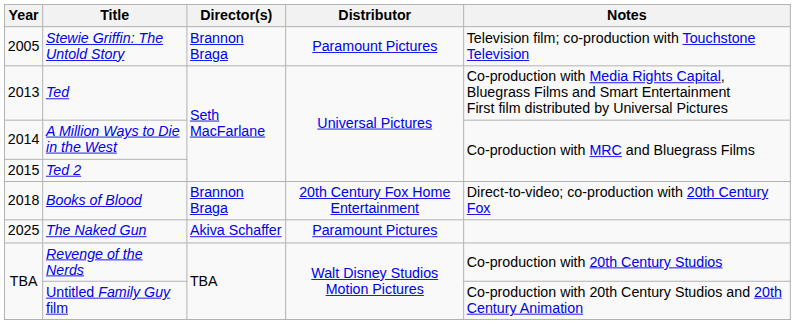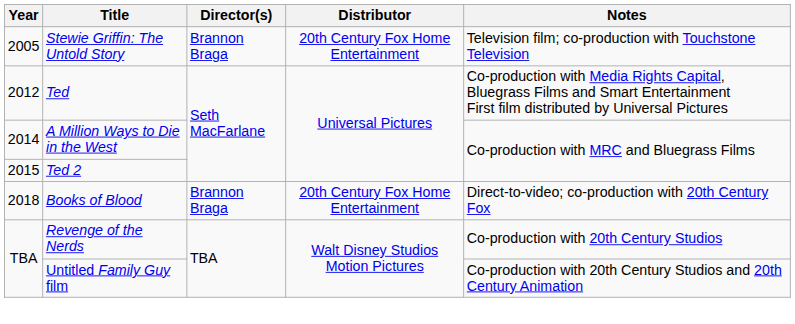 <table class="wikitable" style="width: 100%">
 <tr>
 <th>Year</th>
 <th>Title</th>
 <th>Director(s)</th>
 <th>Distributor</th>
 <th>Notes</th>
 </tr>
 <tr>
 <td style="text-align:center;">2005</td>
 <td><em><a href='#'>Stewie Griffin: The Untold Story</a></em></td>
 <td><a href='#'>Brannon Braga</a></td>
-<td style="text-align:center"><a href='#'>Paramount Pictures</a></td>
+<td style="text-align:center"><a href='#'>20th Century Fox Home Entertainment</a></td>
 <td>Television film; co-production with <a href='#'>Touchstone Television</a></td>
 </tr>
 <tr>
-<td style="text-align:center;">2013</td>
+<td style="text-align:center;">2012</td>
 <td><em><a href='#'>Ted</a></em></td>
 <td rowspan="3"><a href='#'>Seth MacFarlane</a></td>
 <td style="text-align:center;" rowspan="3"><a href='#'>Universal Pictures</a></td>
 <td>Co-production with <a href='#'>Media Rights Capital</a>, Bluegrass Films and Smart Entertainment<br>First film distributed by Universal Pictures</td>
 </tr>
 <tr>
 <td style="text-align:center;">2014</td>
 <td><em><a href='#'>A Million Ways to Die in the West</a></em></td>
 <td rowspan="2">Co-production with <a href='#'>MRC</a> and Bluegrass Films</td>
 </tr>
 <tr>
 <td style="text-align:center;">2015</td>
 <td><em><a href='#'>Ted 2</a></em></td>
 </tr>
 <tr>
 <td style="text-align:center;">2018</td>
 <td><em><a href='#'>Books of Blood</a></em></td>
 <td><a href='#'>Brannon Braga</a></td>
 <td style="text-align:center"><a href='#'>20th Century Fox Home Entertainment</a></td>
 <td>Direct-to-video; co-production with <a href='#'>20th Century Fox</a></td>
 </tr>
 <tr>
-<td style="text-align:center;">2025</td>
-<td><em><a href='#'>The Naked Gun</a></em></td>
-<td><a href='#'>Akiva Schaffer</a></td>
-<td style="text-align:center"><a href='#'>Paramount Pictures</a></td>
-<td></td>
-</tr>
-<tr>
 <td rowspan="2" style="text-align:center;">TBA</td>
 <td><em><a href='#'>Revenge of the Nerds</a></em></td>
 <td rowspan="2">TBA</td>
 <td style="text-align:center;" rowspan="2"><a href='#'>Walt Disney Studios Motion Pictures</a></td>
 <td>Co-production with <a href='#'>20th Century Studios</a></td>
 </tr>
 <tr>
 <td><a href='#'>Untitled <em>Family Guy</em> film</a></td>
 <td>Co-production with 20th Century Studios and <a href='#'>20th Century Animation</a></td>
 </tr>
 </table>
